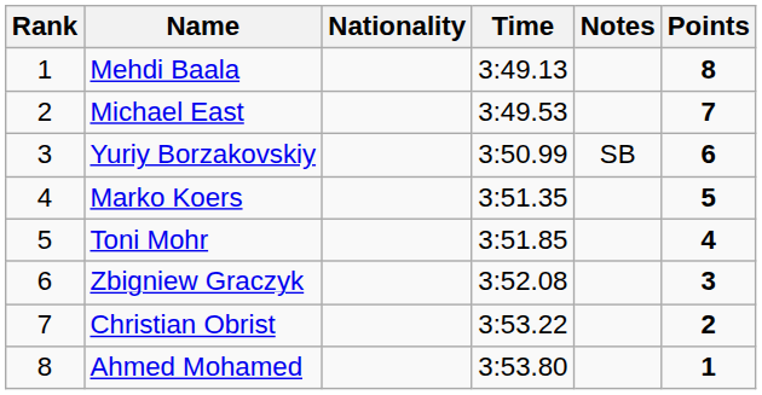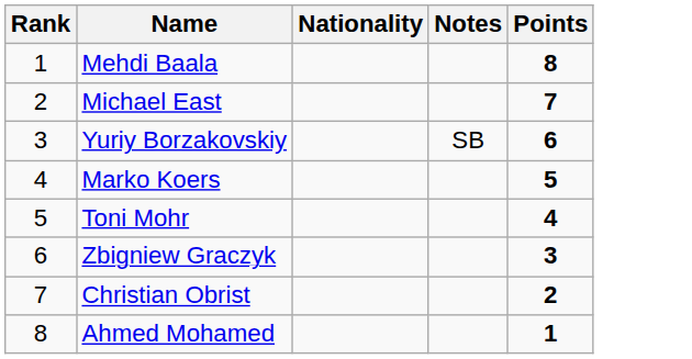 <table class="wikitable sortable" style="text-align:center">
 <tr>
 <th>Rank</th>
 <th>Name</th>
 <th>Nationality</th>
-<th>Time</th>
 <th>Notes</th>
 <th>Points</th>
 </tr>
 <tr>
 <td>1</td>
 <td align=left><a href='#'>Mehdi Baala</a></td>
 <td align=left></td>
-<td>3:49.13</td>
 <td></td>
 <td><strong>8</strong></td>
 </tr>
 <tr>
 <td>2</td>
 <td align=left><a href='#'>Michael East</a></td>
 <td align=left></td>
-<td>3:49.53</td>
 <td></td>
 <td><strong>7</strong></td>
 </tr>
 <tr>
 <td>3</td>
 <td align=left><a href='#'>Yuriy Borzakovskiy</a></td>
 <td align=left></td>
-<td>3:50.99</td>
 <td>SB</td>
 <td><strong>6</strong></td>
 </tr>
 <tr>
 <td>4</td>
 <td align=left><a href='#'>Marko Koers</a></td>
 <td align=left></td>
-<td>3:51.35</td>
 <td></td>
 <td><strong>5</strong></td>
 </tr>
 <tr>
 <td>5</td>
 <td align=left><a href='#'>Toni Mohr</a></td>
 <td align=left></td>
-<td>3:51.85</td>
 <td></td>
 <td><strong>4</strong></td>
 </tr>
 <tr>
 <td>6</td>
 <td align=left><a href='#'>Zbigniew Graczyk</a></td>
 <td align=left></td>
-<td>3:52.08</td>
 <td></td>
 <td><strong>3</strong></td>
 </tr>
 <tr>
 <td>7</td>
 <td align=left><a href='#'>Christian Obrist</a></td>
 <td align=left></td>
-<td>3:53.22</td>
 <td></td>
 <td><strong>2</strong></td>
 </tr>
 <tr>
 <td>8</td>
 <td align=left><a href='#'>Ahmed Mohamed</a></td>
 <td align=left></td>
-<td>3:53.80</td>
 <td></td>
 <td><strong>1</strong></td>
 </tr>
 </table>
